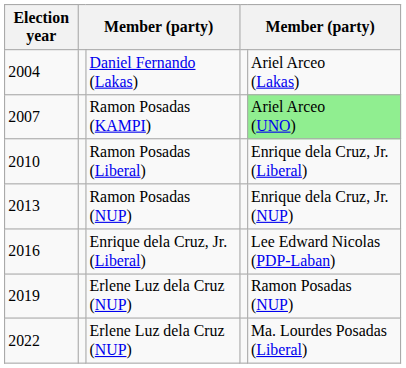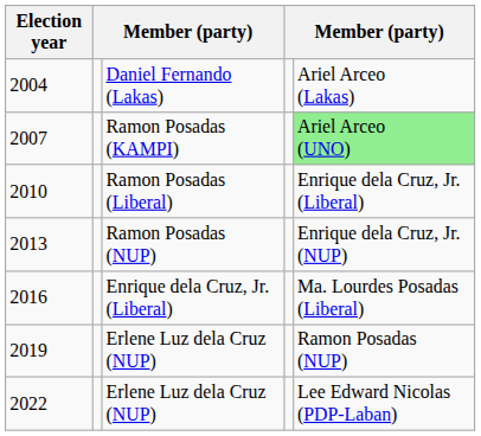 <table class=wikitable style="font-size:90%">
 <tr>
 <th width=60px>Election<br>year</th>
 <th colspan=2 width=140px>Member (party)</th>
 <th colspan=2 width=140px>Member (party)</th>
 </tr>
 <tr>
 <td>2004</td>
 <td bgcolor=></td>
 <td><a href='#'>Daniel Fernando</a><br>(<a href='#'>Lakas</a>)</td>
 <td bgcolor=></td>
 <td>Ariel Arceo<br>(<a href='#'>Lakas</a>)</td>
 </tr>
 <tr>
 <td>2007</td>
 <td bgcolor=></td>
 <td>Ramon Posadas<br>(<a href='#'>KAMPI</a>)</td>
 <td bgcolor=></td>
 <td style="background: lightgreen;">Ariel Arceo<br>(<a href='#'>UNO</a>)</td>
 </tr>
 <tr>
 <td>2010</td>
 <td bgcolor=></td>
 <td>Ramon Posadas<br>(<a href='#'>Liberal</a>)</td>
 <td bgcolor=></td>
 <td>Enrique dela Cruz, Jr.<br>(<a href='#'>Liberal</a>)</td>
 </tr>
 <tr>
 <td>2013</td>
 <td bgcolor=></td>
 <td>Ramon Posadas<br>(<a href='#'>NUP</a>)</td>
 <td bgcolor=></td>
 <td>Enrique dela Cruz, Jr.<br>(<a href='#'>NUP</a>)</td>
 </tr>
 <tr>
 <td>2016</td>
 <td bgcolor=></td>
 <td>Enrique dela Cruz, Jr.<br>(<a href='#'>Liberal</a>)</td>
 <td bgcolor=></td>
-<td>Lee Edward Nicolas<br>(<a href='#'>PDP-Laban</a>)</td>
+<td>Ma. Lourdes Posadas<br>(<a href='#'>Liberal</a>)</td>
 </tr>
 <tr>
 <td>2019</td>
 <td bgcolor=></td>
 <td>Erlene Luz dela Cruz<br>(<a href='#'>NUP</a>)</td>
 <td bgcolor=></td>
 <td>Ramon Posadas<br>(<a href='#'>NUP</a>)</td>
 </tr>
 <tr>
 <td>2022</td>
 <td bgcolor=></td>
 <td>Erlene Luz dela Cruz<br>(<a href='#'>NUP</a>)</td>
 <td bgcolor=></td>
-<td>Ma. Lourdes Posadas<br>(<a href='#'>Liberal</a>)</td>
+<td>Lee Edward Nicolas<br>(<a href='#'>PDP-Laban</a>)</td>
 </tr>
 </table>
